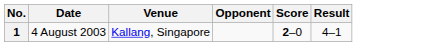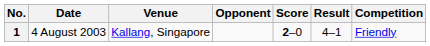 <table class="wikitable sortable plainrowheaders">
 <tr>
 <th scope="col">No.</th>
 <th scope="col" data-sort-type="date">Date</th>
 <th scope="col">Venue</th>
 <th scope="col">Opponent</th>
 <th scope="col">Score</th>
 <th scope="col">Result</th>
+<th scope="col">Competition</th>
 </tr>
 <tr>
 <th scope="row">1</th>
 <td>4 August 2003</td>
 <td><a href='#'>Kallang</a>, Singapore</td>
 <td></td>
 <td align="center"><strong>2</strong>–0</td>
 <td align="center">4–1</td>
+<td><a href='#'>Friendly</a></td>
 </tr>
 </table>
